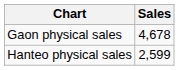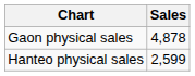 <table class="wikitable">
 <tr>
 <th>Chart</th>
 <th>Sales</th>
 </tr>
 <tr>
 <td>Gaon physical sales</td>
-<td align="center">4,678</td>
+<td align="center">4,878</td>
 </tr>
 <tr>
 <td>Hanteo physical sales</td>
 <td align="center">2,599</td>
 </tr>
 </table>
